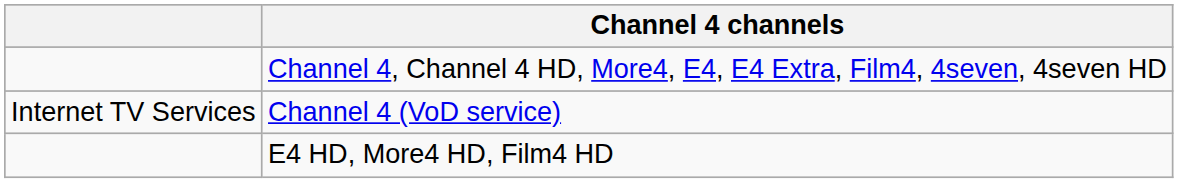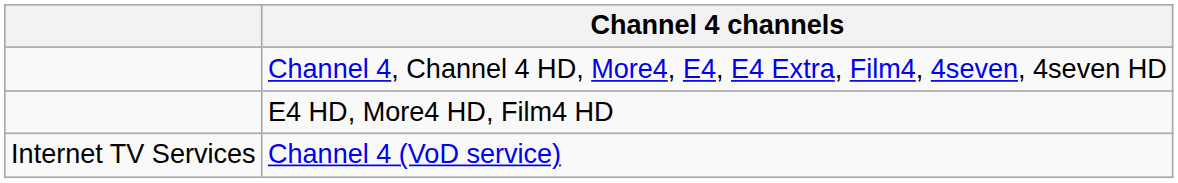 <table class="wikitable">
 <tr>
 <th></th>
 <th>Channel 4 channels</th>
 </tr>
 <tr>
 <td></td>
 <td><a href='#'>Channel 4</a>, Channel 4 HD, <a href='#'>More4</a>, <a href='#'>E4</a>, <a href='#'>E4 Extra</a>, <a href='#'>Film4</a>,  <a href='#'>4seven</a>, 4seven HD</td>
 </tr>
 <tr>
+<td></td>
+<td>E4 HD, More4 HD, Film4 HD</td>
+</tr>
+<tr>
 <td>Internet TV Services</td>
 <td><a href='#'>Channel 4 (VoD service)</a></td>
 </tr>
-<tr>
-<td></td>
-<td>E4 HD, More4 HD, Film4 HD</td>
-</tr>
 </table>
